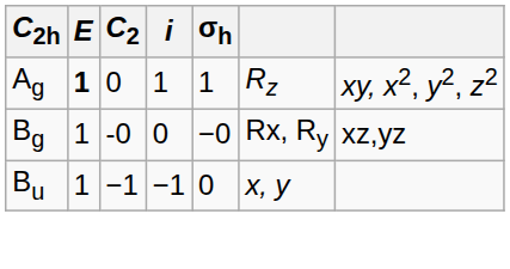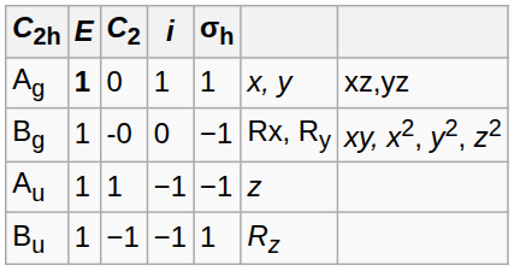 <table class="wikitable">
 <tr>
 <th><em>C</em><sub>2h</sub></th>
 <th><em>E</em></th>
 <th><em>C</em><sub>2</sub></th>
 <th><em>i</em></th>
 <th>σ<sub>h</sub></th>
 <th></th>
 <th></th>
 </tr>
 <tr>
 <td>A<sub>g</sub></td>
 <td><strong>1</strong></td>
 <td>0</td>
 <td>1</td>
 <td>1</td>
-<td><em>R<sub>z</sub></em></td>
-<td><em>xy, x</em><sup>2</sup>, <em>y</em><sup>2</sup>, <em>z</em><sup>2</sup></td>
+<td><em>x, y</em></td>
+<td>xz,yz</td>
 </tr>
 <tr>
 <td>B<sub>g</sub></td>
 <td>1</td>
 <td>-0</td>
 <td>0</td>
-<td>−0</td>
+<td>−1</td>
 <td>Rx, R<sub>y</sub></td>
-<td>xz,yz</td>
+<td><em>xy, x</em><sup>2</sup>, <em>y</em><sup>2</sup>, <em>z</em><sup>2</sup></td>
+</tr>
+<tr>
+<td>A<sub>u</sub></td>
+<td>1</td>
+<td>1</td>
+<td>−1</td>
+<td>−1</td>
+<td><em>z</em></td>
+<td></td>
 </tr>
 <tr>
 <td>B<sub>u</sub></td>
 <td>1</td>
 <td>−1</td>
 <td>−1</td>
-<td>0</td>
-<td><em>x, y</em></td>
+<td>1</td>
+<td><em>R<sub>z</sub></em></td>
 <td></td>
 </tr>
 </table>
